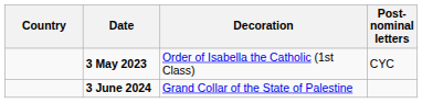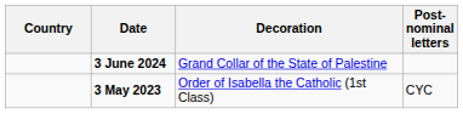 <table class="wikitable" style="width:65%;">
 <tr>
 <th style="width:20%;">Country</th>
 <th style="width:20%;">Date</th>
 <th style="width:55%;">Decoration</th>
 <th style="width:5%;">Post-nominal letters</th>
 </tr>
 <tr>
 <td></td>
+<td><strong>3 June 2024</strong></td>
+<td><a href='#'>Grand Collar of the State of Palestine</a></td>
+<td></td>
+</tr>
+<tr>
+<td></td>
 <td><strong>3 May 2023</strong></td>
 <td><a href='#'>Order of Isabella the Catholic</a> (1st Class)</td>
 <td>CYC</td>
 </tr>
-<tr>
-<td></td>
-<td><strong>3 June 2024</strong></td>
-<td><a href='#'>Grand Collar of the State of Palestine</a></td>
-<td></td>
-</tr>
 </table>
